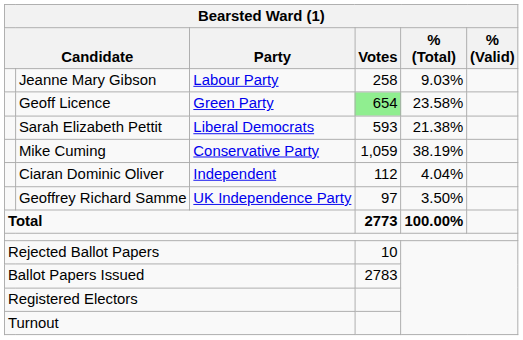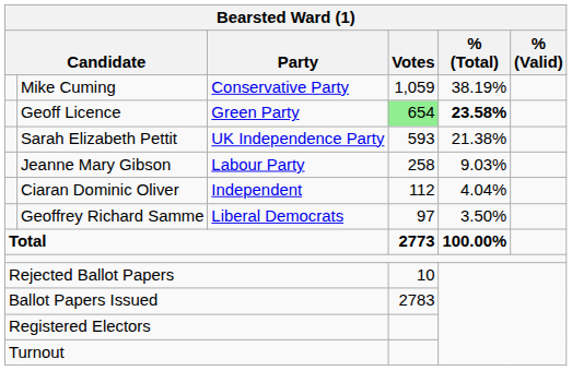 <table class="wikitable" border="1" style="text-align:right; font-size:100%">
 <tr>
 <th align=center colspan=6>Bearsted Ward (1)</th>
 </tr>
 <tr>
 <th valign=bottom align=left colspan=2>Candidate</th>
 <th valign=bottom align=left>Party</th>
 <th valign=bottom align=center>Votes</th>
 <th align=center>%<br>(Total)</th>
 <th align=center>%<br>(Valid)</th>
 </tr>
 <tr>
 <td bgcolor=> </td>
-<td align=left>Jeanne Mary Gibson</td>
-<td align=left><a href='#'>Labour Party</a></td>
-<td>258</td>
-<td>9.03%</td>
+<td align=left>Mike Cuming</td>
+<td align=left><a href='#'>Conservative Party</a></td>
+<td>1,059</td>
+<td>38.19%</td>
 <td></td>
 </tr>
 <tr>
 <td></td>
 <td align=left>Geoff Licence</td>
 <td align=left><a href='#'>Green Party</a></td>
 <td style="background: lightgreen;">654</td>
-<td>23.58%</td>
+<td><strong>23.58%</strong></td>
 <td></td>
 </tr>
 <tr>
 <td bgcolor=> </td>
 <td align=left>Sarah Elizabeth Pettit</td>
-<td align=left><a href='#'>Liberal Democrats</a></td>
+<td align=left><a href='#'>UK Independence Party</a></td>
 <td>593</td>
 <td>21.38%</td>
 <td></td>
 </tr>
 <tr>
 <td bgcolor=> </td>
-<td align=left>Mike Cuming</td>
-<td align=left><a href='#'>Conservative Party</a></td>
-<td>1,059</td>
-<td>38.19%</td>
+<td align=left>Jeanne Mary Gibson</td>
+<td align=left><a href='#'>Labour Party</a></td>
+<td>258</td>
+<td>9.03%</td>
 <td></td>
 </tr>
 <tr>
 <td bgcolor=> </td>
 <td align=left>Ciaran Dominic Oliver</td>
 <td align=left><a href='#'>Independent</a></td>
 <td>112</td>
 <td>4.04%</td>
 <td></td>
 </tr>
 <tr>
 <td bgcolor=> </td>
 <td align=left>Geoffrey Richard Samme</td>
-<td align=left><a href='#'>UK Independence Party</a></td>
+<td align=left><a href='#'>Liberal Democrats</a></td>
 <td>97</td>
 <td>3.50%</td>
 <td></td>
 </tr>
 <tr>
 <td align=left colspan=3><strong>Total</strong></td>
 <td><strong>2773</strong></td>
 <td><strong>100.00%</strong></td>
 <td></td>
 </tr>
 <tr>
 <td align=left colspan=6></td>
 </tr>
 <tr>
 <td align=left colspan=3>Rejected Ballot Papers</td>
 <td>10</td>
 </tr>
 <tr>
 <td align=left colspan=3>Ballot Papers Issued</td>
 <td>2783</td>
 </tr>
 <tr>
 <td align=left colspan=3>Registered Electors</td>
 <td></td>
 </tr>
 <tr>
 <td align=left colspan=3>Turnout</td>
 <td></td>
 </tr>
 </table>
